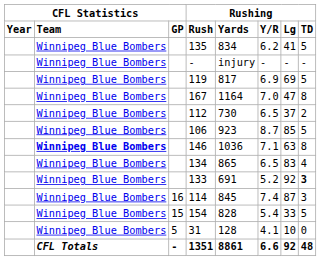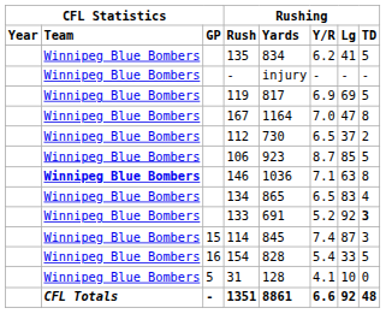 <table class="wikitable" border=0 style="background: #FFFFFF;">
 <tr>
 <td colspan=3 align="center"><strong>CFL Statistics</strong></td>
 <td colspan=5 align="center"><strong>Rushing</strong></td>
 </tr>
 <tr>
 <td><strong>Year</strong></td>
 <td><strong>Team</strong></td>
 <td><strong>GP</strong></td>
 <td><strong>Rush</strong></td>
 <td><strong>Yards</strong></td>
 <td><strong>Y/R</strong></td>
 <td><strong>Lg</strong></td>
 <td><strong>TD</strong></td>
 </tr>
 <tr>
 <td></td>
 <td><a href='#'>Winnipeg Blue Bombers</a></td>
 <td></td>
 <td>135</td>
 <td>834</td>
 <td>6.2</td>
 <td>41</td>
 <td>5</td>
 </tr>
 <tr>
 <td></td>
 <td><a href='#'>Winnipeg Blue Bombers</a></td>
 <td></td>
 <td>-</td>
 <td>injury</td>
 <td>-</td>
 <td>-</td>
 <td>-</td>
 </tr>
 <tr>
 <td></td>
 <td><a href='#'>Winnipeg Blue Bombers</a></td>
 <td></td>
 <td>119</td>
 <td>817</td>
 <td>6.9</td>
 <td>69</td>
 <td>5</td>
 </tr>
 <tr>
 <td></td>
 <td><a href='#'>Winnipeg Blue Bombers</a></td>
 <td></td>
 <td>167</td>
 <td>1164</td>
 <td>7.0</td>
 <td>47</td>
 <td>8</td>
 </tr>
 <tr>
 <td></td>
 <td><a href='#'>Winnipeg Blue Bombers</a></td>
 <td></td>
 <td>112</td>
 <td>730</td>
 <td>6.5</td>
 <td>37</td>
 <td>2</td>
 </tr>
 <tr>
 <td></td>
 <td><a href='#'>Winnipeg Blue Bombers</a></td>
 <td></td>
 <td>106</td>
 <td>923</td>
 <td>8.7</td>
 <td>85</td>
 <td>5</td>
 </tr>
 <tr>
 <td></td>
 <td><strong><a href='#'>Winnipeg Blue Bombers</a></strong></td>
 <td></td>
 <td>146</td>
 <td>1036</td>
 <td>7.1</td>
 <td>63</td>
 <td>8</td>
 </tr>
 <tr>
 <td></td>
 <td><a href='#'>Winnipeg Blue Bombers</a></td>
 <td></td>
 <td>134</td>
 <td>865</td>
 <td>6.5</td>
 <td>83</td>
 <td>4</td>
 </tr>
 <tr>
 <td></td>
 <td><a href='#'>Winnipeg Blue Bombers</a></td>
 <td></td>
 <td>133</td>
 <td>691</td>
 <td>5.2</td>
 <td>92</td>
 <td><strong>3</strong></td>
 </tr>
 <tr>
 <td></td>
 <td><a href='#'>Winnipeg Blue Bombers</a></td>
-<td>16</td>
+<td>15</td>
 <td>114</td>
 <td>845</td>
 <td>7.4</td>
 <td>87</td>
 <td>3</td>
 </tr>
 <tr>
 <td></td>
 <td><a href='#'>Winnipeg Blue Bombers</a></td>
-<td>15</td>
+<td>16</td>
 <td>154</td>
 <td>828</td>
 <td>5.4</td>
 <td>33</td>
 <td>5</td>
 </tr>
 <tr>
 <td></td>
 <td><a href='#'>Winnipeg Blue Bombers</a></td>
 <td>5</td>
 <td>31</td>
 <td>128</td>
 <td>4.1</td>
 <td>10</td>
 <td>0</td>
 </tr>
 <tr>
 <td></td>
 <td><strong><em>CFL Totals</em></strong></td>
 <td><strong>-</strong></td>
 <td><strong>1351</strong></td>
 <td><strong>8861</strong></td>
 <td><strong>6.6</strong></td>
 <td><strong>92</strong></td>
 <td><strong>48</strong></td>
 </tr>
 </table>
